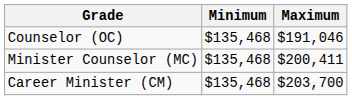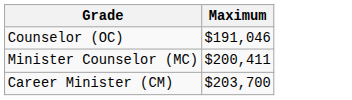 <table class=wikitable>
 <tr>
 <th>Grade</th>
-<th>Minimum</th>
 <th>Maximum</th>
 </tr>
 <tr>
 <td>Counselor (OC)</td>
-<td>$135,468</td>
 <td>$191,046</td>
 </tr>
 <tr>
 <td>Minister Counselor (MC)</td>
-<td>$135,468</td>
 <td>$200,411</td>
 </tr>
 <tr>
 <td>Career Minister (CM)</td>
-<td>$135,468</td>
 <td>$203,700</td>
 </tr>
 </table>
